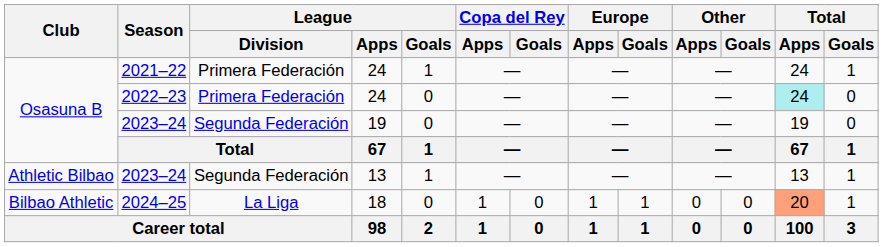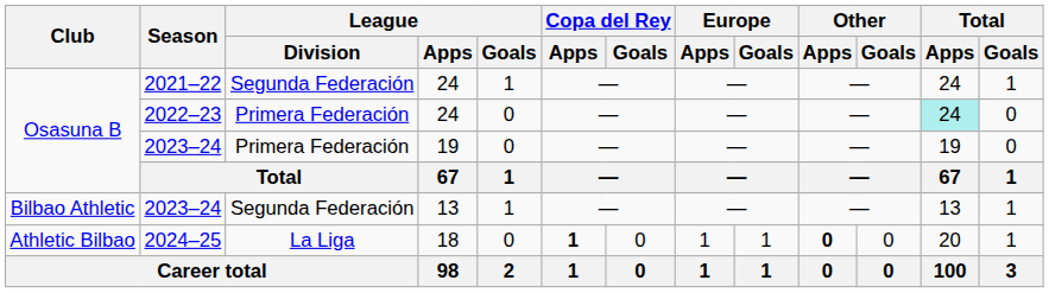 <table class="wikitable" style="text-align:center">
 <tr>
 <th rowspan="2">Club</th>
 <th rowspan="2">Season</th>
 <th colspan="3">League</th>
 <th colspan="2"><a href='#'>Copa del Rey</a></th>
 <th colspan="2">Europe</th>
 <th colspan="2">Other</th>
 <th colspan="2">Total</th>
 </tr>
 <tr>
 <th>Division</th>
 <th>Apps</th>
 <th>Goals</th>
 <th>Apps</th>
 <th>Goals</th>
 <th>Apps</th>
 <th>Goals</th>
 <th>Apps</th>
 <th>Goals</th>
 <th>Apps</th>
 <th>Goals</th>
 </tr>
 <tr>
 <td rowspan="4"><a href='#'>Osasuna B</a></td>
 <td><a href='#'>2021–22</a></td>
-<td>Primera Federación</td>
+<td><a href='#'>Segunda Federación</a></td>
 <td>24</td>
 <td>1</td>
 <td colspan="2">—</td>
 <td colspan="2">—</td>
 <td colspan="2">—</td>
 <td>24</td>
 <td>1</td>
 </tr>
 <tr>
 <td><a href='#'>2022–23</a></td>
 <td><a href='#'>Primera Federación</a></td>
 <td>24</td>
 <td>0</td>
 <td colspan="2">—</td>
 <td colspan="2">—</td>
 <td colspan="2">—</td>
 <td style="background: paleturquoise;">24</td>
 <td>0</td>
 </tr>
 <tr>
 <td><a href='#'>2023–24</a></td>
-<td><a href='#'>Segunda Federación</a></td>
+<td>Primera Federación</td>
 <td>19</td>
 <td>0</td>
 <td colspan="2">—</td>
 <td colspan="2">—</td>
 <td colspan="2">—</td>
 <td>19</td>
 <td>0</td>
 </tr>
 <tr>
 <th colspan="2">Total</th>
 <th>67</th>
 <th>1</th>
 <th colspan="2">—</th>
 <th colspan="2">—</th>
 <th colspan="2">—</th>
 <th>67</th>
 <th>1</th>
 </tr>
 <tr>
-<td><a href='#'>Athletic Bilbao</a></td>
+<td><a href='#'>Bilbao Athletic</a></td>
 <td><a href='#'>2023–24</a></td>
 <td>Segunda Federación</td>
 <td>13</td>
 <td>1</td>
 <td colspan="2">—</td>
 <td colspan="2">—</td>
 <td colspan="2">—</td>
 <td>13</td>
 <td>1</td>
 </tr>
 <tr>
-<td><a href='#'>Bilbao Athletic</a></td>
+<td><a href='#'>Athletic Bilbao</a></td>
 <td><a href='#'>2024–25</a></td>
 <td><a href='#'>La Liga</a></td>
 <td>18</td>
 <td>0</td>
-<td>1</td>
+<td><strong>1</strong></td>
 <td>0</td>
 <td>1</td>
 <td>1</td>
+<td><strong>0</strong></td>
 <td>0</td>
-<td>0</td>
-<td style="background: lightsalmon;">20</td>
+<td>20</td>
 <td>1</td>
 </tr>
 <tr>
 <th colspan="3">Career total</th>
 <th>98</th>
 <th>2</th>
 <th>1</th>
 <th>0</th>
 <th>1</th>
 <th>1</th>
 <th>0</th>
 <th>0</th>
 <th>100</th>
 <th>3</th>
 </tr>
 </table>
